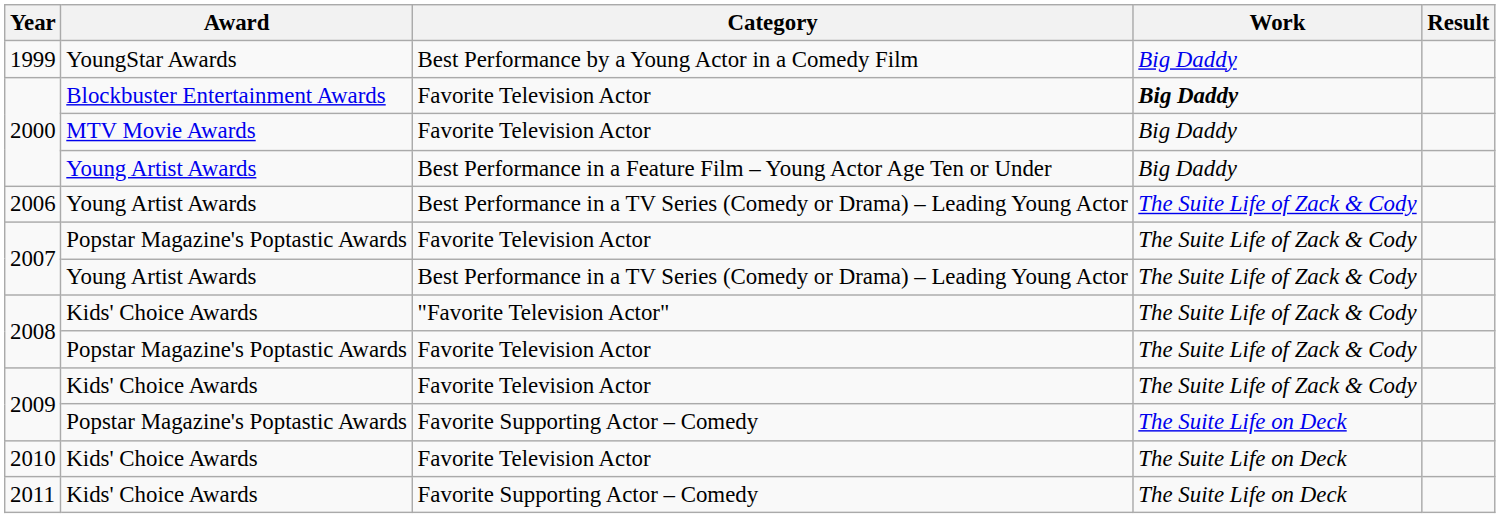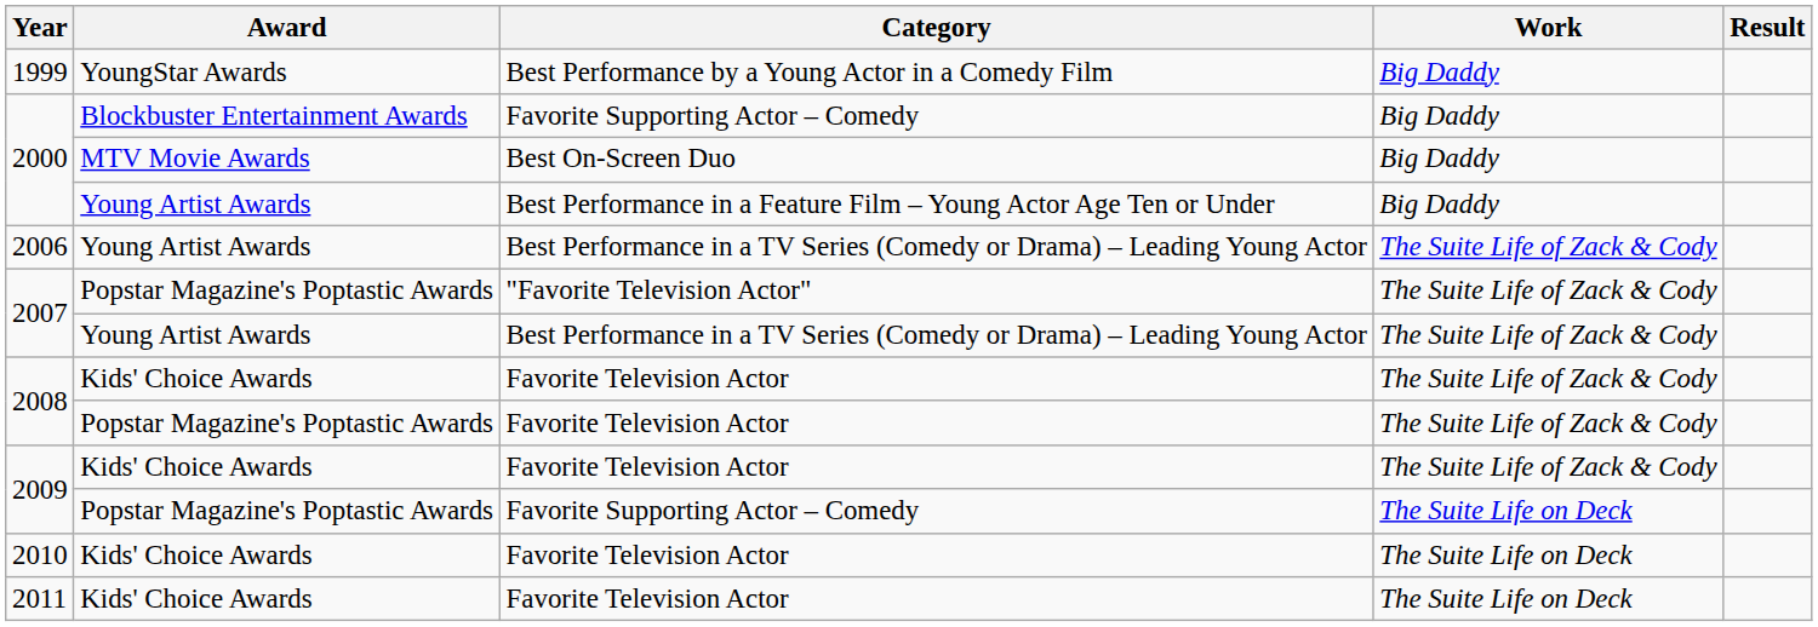 <table class="wikitable sortable">
 <tr>
 <th>Year</th>
 <th>Award</th>
 <th>Category</th>
 <th>Work</th>
 <th>Result</th>
 </tr>
 <tr>
 <td>1999</td>
 <td>YoungStar Awards</td>
 <td>Best Performance by a Young Actor in a Comedy Film</td>
 <td><em><a href='#'>Big Daddy</a></em></td>
 <td></td>
 </tr>
 <tr>
 <td rowspan="3">2000</td>
 <td><a href='#'>Blockbuster Entertainment Awards</a></td>
-<td>Favorite Television Actor</td>
-<td><strong><em>Big Daddy</em></strong></td>
+<td>Favorite Supporting Actor – Comedy</td>
+<td><em>Big Daddy</em></td>
 <td></td>
 </tr>
 <tr>
 <td><a href='#'>MTV Movie Awards</a></td>
-<td>Favorite Television Actor</td>
+<td>Best On-Screen Duo</td>
 <td><em>Big Daddy</em></td>
 <td></td>
 </tr>
 <tr>
 <td><a href='#'>Young Artist Awards</a></td>
 <td>Best Performance in a Feature Film – Young Actor Age Ten or Under</td>
 <td><em>Big Daddy</em></td>
 <td></td>
 </tr>
 <tr>
 <td>2006</td>
 <td>Young Artist Awards</td>
 <td>Best Performance in a TV Series (Comedy or Drama) – Leading Young Actor</td>
 <td><em><a href='#'>The Suite Life of Zack & Cody</a></em></td>
 <td></td>
 </tr>
 <tr>
 <td rowspan="2">2007</td>
 <td>Popstar Magazine's Poptastic Awards</td>
-<td>Favorite Television Actor</td>
+<td>"Favorite Television Actor"</td>
 <td><em>The Suite Life of Zack & Cody</em></td>
 <td></td>
 </tr>
 <tr>
 <td>Young Artist Awards</td>
 <td>Best Performance in a TV Series (Comedy or Drama) – Leading Young Actor</td>
 <td><em>The Suite Life of Zack & Cody</em></td>
 <td></td>
 </tr>
 <tr>
 <td rowspan="2">2008</td>
 <td>Kids' Choice Awards</td>
-<td>"Favorite Television Actor"</td>
+<td>Favorite Television Actor</td>
 <td><em>The Suite Life of Zack & Cody</em></td>
 <td></td>
 </tr>
 <tr>
 <td>Popstar Magazine's Poptastic Awards</td>
 <td>Favorite Television Actor</td>
 <td><em>The Suite Life of Zack & Cody</em></td>
 <td></td>
 </tr>
 <tr>
 <td rowspan="2">2009</td>
 <td>Kids' Choice Awards</td>
 <td>Favorite Television Actor</td>
 <td><em>The Suite Life of Zack & Cody</em></td>
 <td></td>
 </tr>
 <tr>
 <td>Popstar Magazine's Poptastic Awards</td>
 <td>Favorite Supporting Actor – Comedy</td>
 <td><em><a href='#'>The Suite Life on Deck</a></em></td>
 <td></td>
 </tr>
 <tr>
 <td>2010</td>
 <td>Kids' Choice Awards</td>
 <td>Favorite Television Actor</td>
 <td><em>The Suite Life on Deck</em></td>
 <td></td>
 </tr>
 <tr>
 <td>2011</td>
 <td>Kids' Choice Awards</td>
-<td>Favorite Supporting Actor – Comedy</td>
+<td>Favorite Television Actor</td>
 <td><em>The Suite Life on Deck</em></td>
 <td></td>
 </tr>
 </table>
